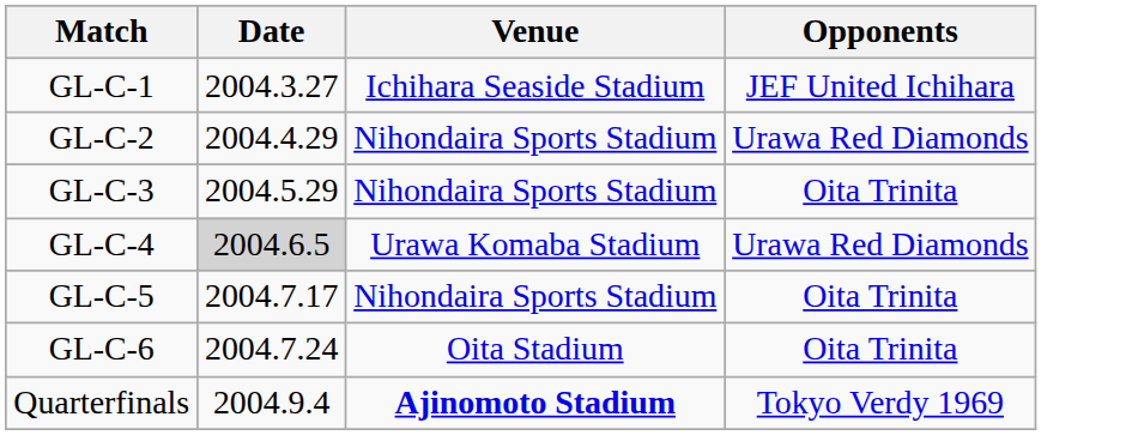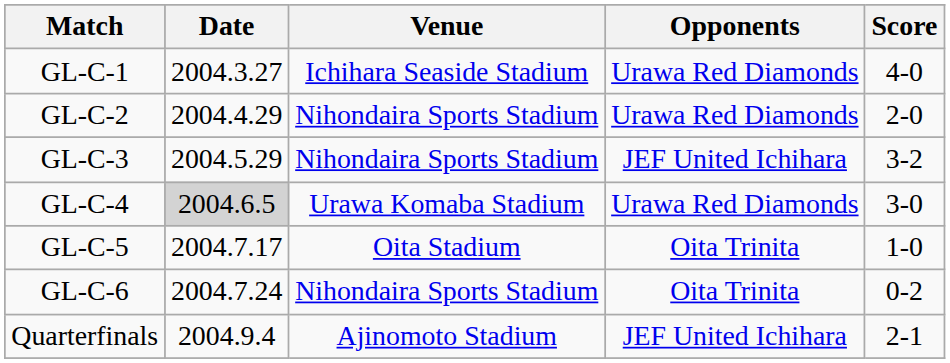 <table class="wikitable" style="text-align:center;">
 <tr>
 <th>Match</th>
 <th>Date</th>
 <th>Venue</th>
 <th>Opponents</th>
+<th>Score</th>
 </tr>
 <tr>
 <td>GL-C-1</td>
 <td>2004.3.27</td>
 <td><a href='#'>Ichihara Seaside Stadium</a></td>
-<td><a href='#'>JEF United Ichihara</a></td>
+<td><a href='#'>Urawa Red Diamonds</a></td>
+<td>4-0</td>
 </tr>
 <tr>
 <td>GL-C-2</td>
 <td>2004.4.29</td>
 <td><a href='#'>Nihondaira Sports Stadium</a></td>
 <td><a href='#'>Urawa Red Diamonds</a></td>
+<td>2-0</td>
 </tr>
 <tr>
 <td>GL-C-3</td>
 <td>2004.5.29</td>
 <td><a href='#'>Nihondaira Sports Stadium</a></td>
-<td><a href='#'>Oita Trinita</a></td>
+<td><a href='#'>JEF United Ichihara</a></td>
+<td>3-2</td>
 </tr>
 <tr>
 <td>GL-C-4</td>
 <td style="background: lightgrey;">2004.6.5</td>
 <td><a href='#'>Urawa Komaba Stadium</a></td>
 <td><a href='#'>Urawa Red Diamonds</a></td>
+<td>3-0</td>
 </tr>
 <tr>
 <td>GL-C-5</td>
 <td>2004.7.17</td>
-<td><a href='#'>Nihondaira Sports Stadium</a></td>
+<td><a href='#'>Oita Stadium</a></td>
 <td><a href='#'>Oita Trinita</a></td>
+<td>1-0</td>
 </tr>
 <tr>
 <td>GL-C-6</td>
 <td>2004.7.24</td>
-<td><a href='#'>Oita Stadium</a></td>
+<td><a href='#'>Nihondaira Sports Stadium</a></td>
 <td><a href='#'>Oita Trinita</a></td>
+<td>0-2</td>
 </tr>
 <tr>
 <td>Quarterfinals</td>
 <td>2004.9.4</td>
-<td><strong><a href='#'>Ajinomoto Stadium</a></strong></td>
-<td><a href='#'>Tokyo Verdy 1969</a></td>
+<td><a href='#'>Ajinomoto Stadium</a></td>
+<td><a href='#'>JEF United Ichihara</a></td>
+<td>2-1</td>
 </tr>
 </table>
